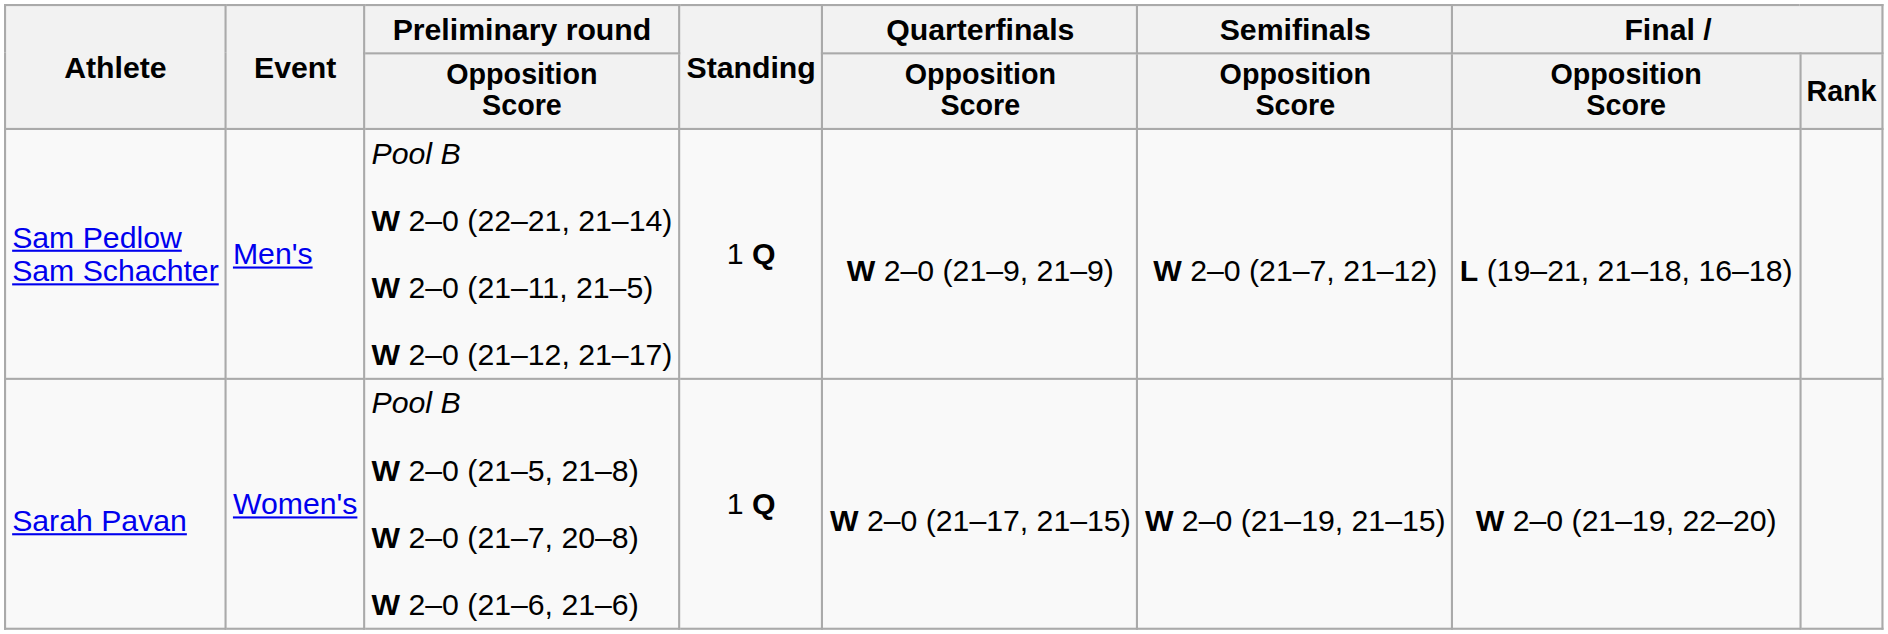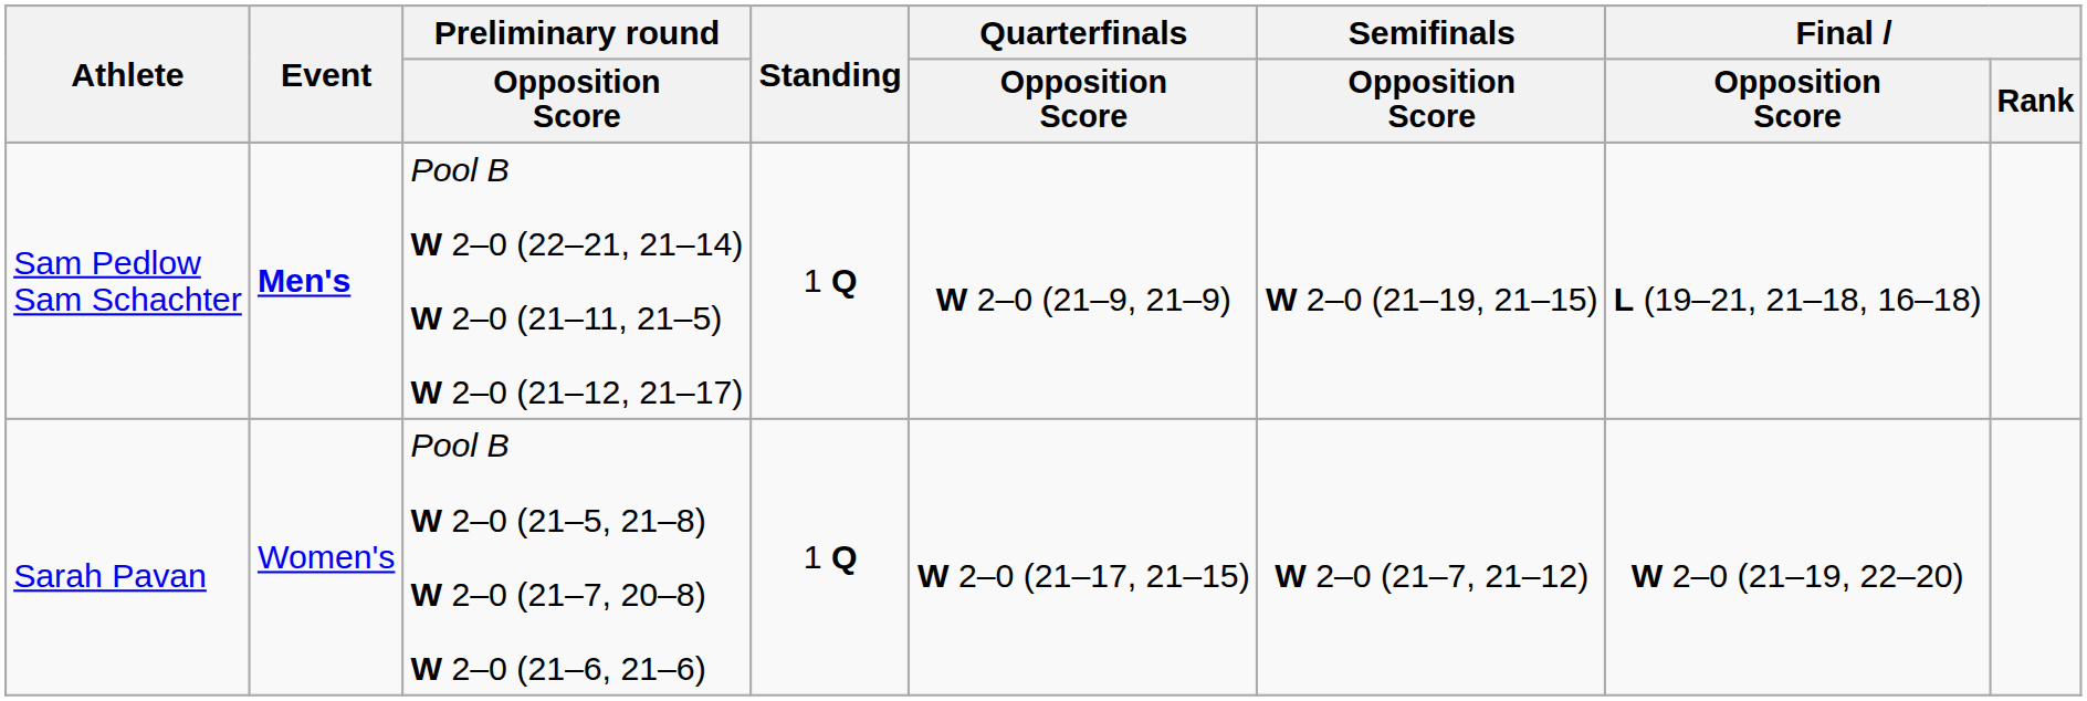 <table class=wikitable style="font-size:90%">
 <tr>
 <th rowspan="2">Athlete</th>
 <th rowspan="2">Event</th>
 <th>Preliminary round</th>
 <th rowspan="2">Standing</th>
 <th>Quarterfinals</th>
 <th>Semifinals</th>
 <th colspan=2>Final / </th>
 </tr>
 <tr style="font-size:95%">
 <th>Opposition<br>Score</th>
 <th>Opposition<br>Score</th>
 <th>Opposition<br>Score</th>
 <th>Opposition<br>Score</th>
 <th>Rank</th>
 </tr>
 <tr align=center>
 <td align=left><a href='#'>Sam Pedlow</a><br><a href='#'>Sam Schachter</a></td>
-<td align=left><a href='#'>Men's</a></td>
+<td align=left><strong><a href='#'>Men's</a></strong></td>
 <td align=left><em>Pool B</em><br><br><strong>W</strong> 2–0 (22–21, 21–14)<br><br><strong>W</strong> 2–0 (21–11, 21–5)<br><br><strong>W</strong> 2–0 (21–12, 21–17)</td>
 <td>1 <strong>Q</strong></td>
 <td><br><strong>W</strong> 2–0 (21–9, 21–9)</td>
-<td><br><strong>W</strong> 2–0 (21–7, 21–12)</td>
+<td><br><strong>W</strong> 2–0 (21–19, 21–15)</td>
 <td><br><strong>L</strong> (19–21, 21–18, 16–18)</td>
 <td></td>
 </tr>
 <tr align=center>
 <td align=left><br><a href='#'>Sarah Pavan</a></td>
 <td align=left><a href='#'>Women's</a></td>
 <td align=left><em>Pool B</em><br><br><strong>W</strong> 2–0 (21–5, 21–8)<br><br><strong>W</strong> 2–0 (21–7, 20–8)<br><br><strong>W</strong> 2–0 (21–6, 21–6)</td>
 <td>1 <strong>Q</strong></td>
 <td><br><strong>W</strong> 2–0 (21–17, 21–15)</td>
-<td><br><strong>W</strong> 2–0 (21–19, 21–15)</td>
+<td><br><strong>W</strong> 2–0 (21–7, 21–12)</td>
 <td><br><strong>W</strong> 2–0 (21–19, 22–20)</td>
 <td></td>
 </tr>
 </table>
